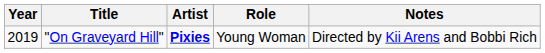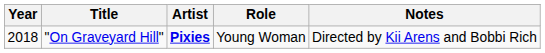 <table class="wikitable sortable">
 <tr>
 <th>Year</th>
 <th>Title</th>
 <th>Artist</th>
 <th>Role</th>
 <th class="unsortable">Notes</th>
 </tr>
 <tr>
-<td>2019</td>
+<td>2018</td>
 <td>"<a href='#'>On Graveyard Hill</a>"</td>
 <td><strong><a href='#'>Pixies</a></strong></td>
 <td>Young Woman</td>
 <td>Directed by <a href='#'>Kii Arens</a> and Bobbi Rich</td>
 </tr>
 </table>
